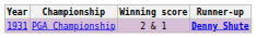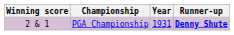 <table class="wikitable">
 <tr>
+<th>Winning score</th>
+<th>Championship</th>
 <th>Year</th>
-<th>Championship</th>
-<th>Winning score</th>
 <th>Runner-up</th>
 </tr>
 <tr style="background:#D8BFD8;">
+<td align=center>2 & 1</td>
+<td><a href='#'>PGA Championship</a></td>
 <td><a href='#'>1931</a></td>
-<td><a href='#'>PGA Championship</a></td>
-<td align=center>2 & 1</td>
 <td><strong> <a href='#'>Denny Shute</a></strong></td>
 </tr>
 </table>
